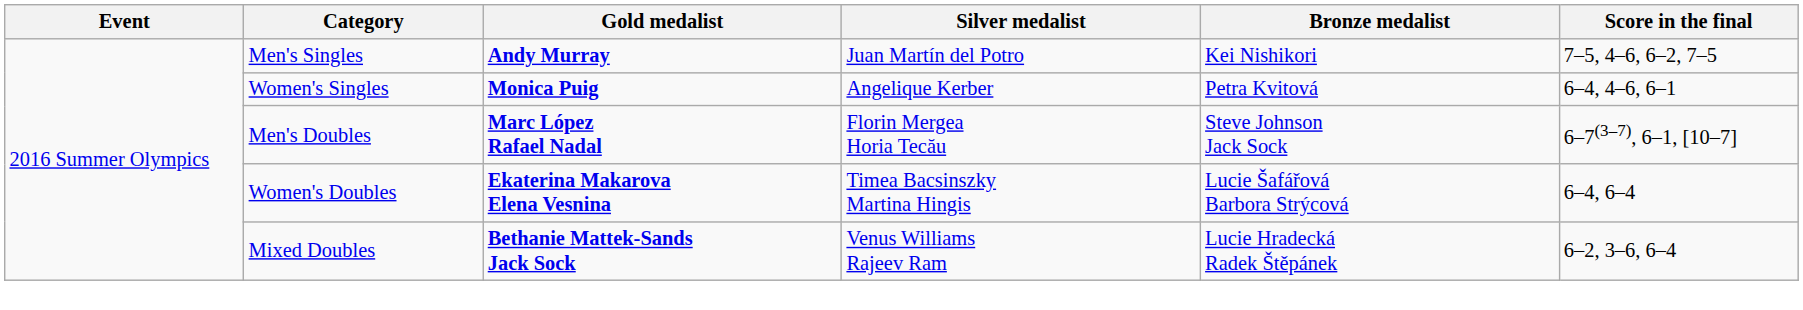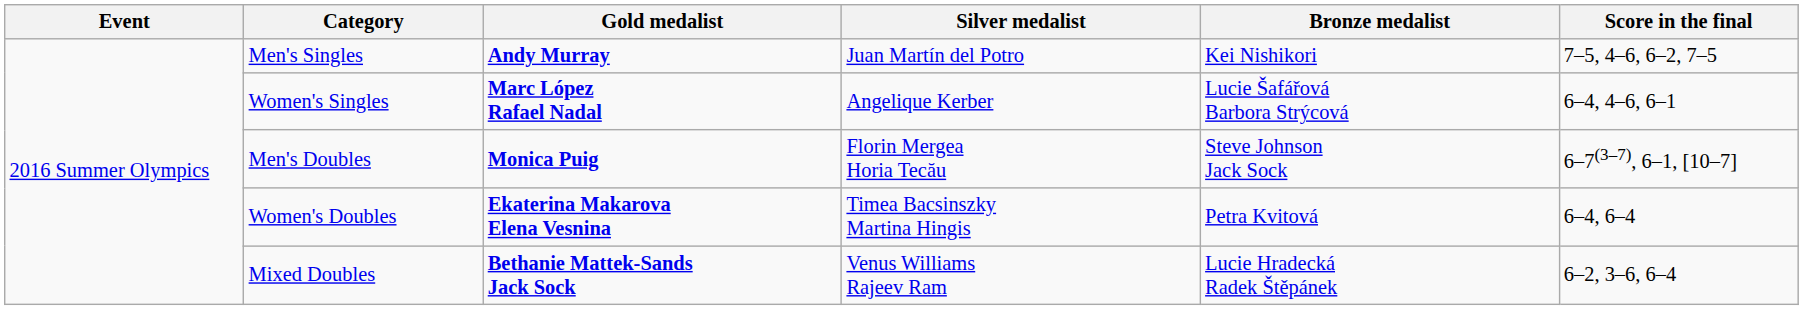 <table class="wikitable" style="font-size:90%;" width=100%>
 <tr>
 <th style="width: 10%;">Event</th>
 <th style="width: 10%;">Category</th>
 <th style="width: 15%;">Gold medalist</th>
 <th style="width: 15%;">Silver medalist</th>
 <th style="width: 15%;">Bronze medalist</th>
 <th style="width: 10%;">Score in the final</th>
 </tr>
 <tr>
 <td rowspan="5"><a href='#'>2016 Summer Olympics</a></td>
 <td><a href='#'>Men's Singles</a></td>
 <td> <strong><a href='#'>Andy Murray</a></strong></td>
 <td> <a href='#'>Juan Martín del Potro</a></td>
 <td> <a href='#'>Kei Nishikori</a></td>
 <td>7–5, 4–6, 6–2, 7–5</td>
 </tr>
 <tr>
 <td><a href='#'>Women's Singles</a></td>
-<td> <strong><a href='#'>Monica Puig</a></strong></td>
+<td> <strong><a href='#'>Marc López</a></strong> <br>    <strong><a href='#'>Rafael Nadal</a></strong></td>
 <td> <a href='#'>Angelique Kerber</a></td>
-<td> <a href='#'>Petra Kvitová</a></td>
+<td> <a href='#'>Lucie Šafářová</a><br>  <a href='#'>Barbora Strýcová</a></td>
 <td>6–4, 4–6, 6–1</td>
 </tr>
 <tr>
 <td><a href='#'>Men's Doubles</a></td>
-<td> <strong><a href='#'>Marc López</a></strong> <br>    <strong><a href='#'>Rafael Nadal</a></strong></td>
+<td> <strong><a href='#'>Monica Puig</a></strong></td>
 <td> <a href='#'>Florin Mergea</a> <br>  <a href='#'>Horia Tecău</a></td>
 <td> <a href='#'>Steve Johnson</a> <br>  <a href='#'>Jack Sock</a></td>
 <td>6–7<sup>(3–7)</sup>, 6–1, [10–7]</td>
 </tr>
 <tr>
 <td><a href='#'>Women's Doubles</a></td>
 <td> <strong><a href='#'>Ekaterina Makarova</a></strong><br> <strong><a href='#'>Elena Vesnina</a></strong></td>
 <td> <a href='#'>Timea Bacsinszky</a><br>  <a href='#'>Martina Hingis</a></td>
-<td> <a href='#'>Lucie Šafářová</a><br>  <a href='#'>Barbora Strýcová</a></td>
+<td> <a href='#'>Petra Kvitová</a></td>
 <td>6–4, 6–4</td>
 </tr>
 <tr>
 <td><a href='#'>Mixed Doubles</a></td>
 <td> <strong><a href='#'>Bethanie Mattek-Sands</a></strong> <br>  <strong><a href='#'>Jack Sock</a></strong></td>
 <td> <a href='#'>Venus Williams</a> <br>  <a href='#'>Rajeev Ram</a></td>
 <td> <a href='#'>Lucie Hradecká</a><br> <a href='#'>Radek Štěpánek</a></td>
 <td>6–2, 3–6, 6–4</td>
 </tr>
 </table>
